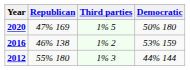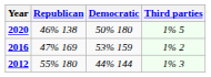 <table class="wikitable" style="float:right; font-size:95%;">
 <tr bgcolor=lightgrey>
 <th>Year</th>
 <th><a href='#'>Republican</a></th>
+<th><a href='#'>Democratic</a></th>
 <th><a href='#'>Third parties</a></th>
-<th><a href='#'>Democratic</a></th>
 </tr>
 <tr>
 <td><strong><a href='#'>2020</a></strong></td>
-<td style="text-align:center;" ><em>47%</em> <em>169</em></td>
+<td style="text-align:center;" ><em>46%</em> <em>138</em></td>
+<td style="text-align:center;" ><em>50%</em> <em>180</em></td>
 <td style="text-align:center; background:honeyDew;"><em>1%</em> <em>5</em></td>
-<td style="text-align:center;" ><em>50%</em> <em>180</em></td>
 </tr>
 <tr>
 <td><strong><a href='#'>2016</a></strong></td>
-<td style="text-align:center;" ><em>46%</em> <em>138</em></td>
+<td style="text-align:center;" ><em>47%</em> <em>169</em></td>
+<td style="text-align:center;" ><em>53%</em> <em>159</em></td>
 <td style="text-align:center; background:honeyDew;"><em>1%</em> <em>2</em></td>
-<td style="text-align:center;" ><em>53%</em> <em>159</em></td>
 </tr>
 <tr>
 <td><strong><a href='#'>2012</a></strong></td>
 <td style="text-align:center;" ><em>55%</em> <em>180</em></td>
+<td style="text-align:center;" ><em>44%</em> <em>144</em></td>
 <td style="text-align:center; background:honeyDew;"><em>1%</em> <em>3</em></td>
-<td style="text-align:center;" ><em>44%</em> <em>144</em></td>
 </tr>
 </table>
